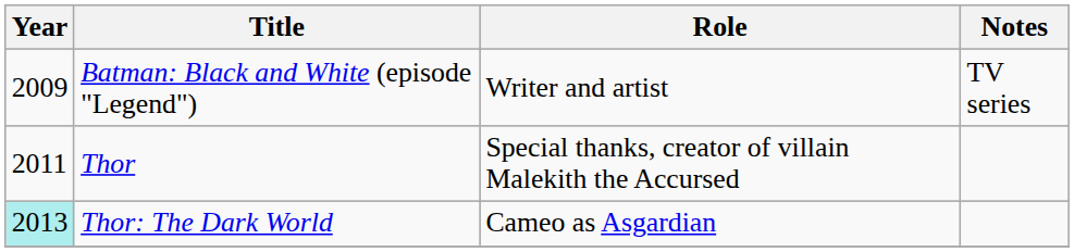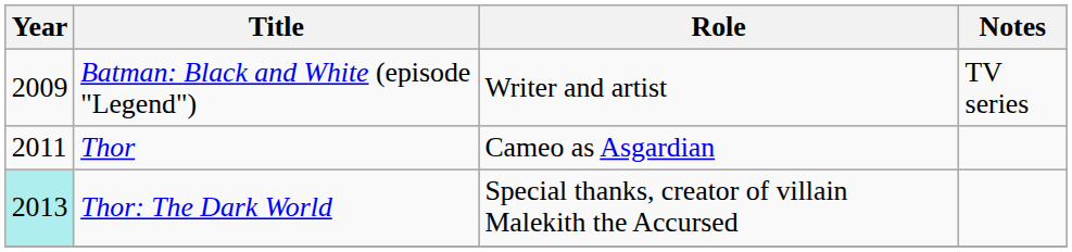 <table class="wikitable sortable">
 <tr>
 <th>Year</th>
 <th>Title</th>
 <th>Role</th>
 <th class="unsortable">Notes</th>
 </tr>
 <tr>
 <td>2009</td>
 <td><em><a href='#'>Batman: Black and White</a></em> (episode "Legend")</td>
 <td>Writer and artist</td>
 <td>TV series</td>
 </tr>
 <tr>
 <td>2011</td>
 <td><em><a href='#'>Thor</a></em></td>
-<td>Special thanks, creator of villain Malekith the Accursed</td>
+<td>Cameo as <a href='#'>Asgardian</a></td>
 <td></td>
 </tr>
 <tr>
 <td style="background: paleturquoise;">2013</td>
 <td><em><a href='#'>Thor: The Dark World</a></em></td>
-<td>Cameo as <a href='#'>Asgardian</a></td>
+<td>Special thanks, creator of villain Malekith the Accursed</td>
 <td></td>
 </tr>
 <tr>
 </tr>
 </table>
